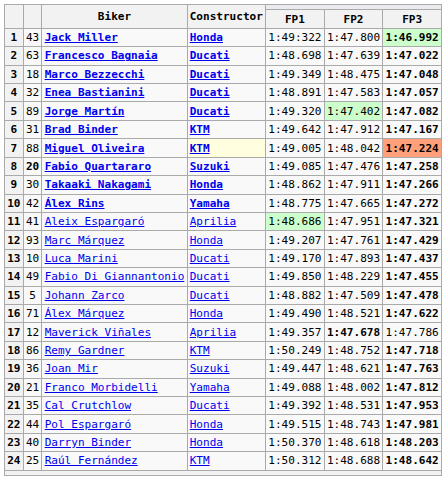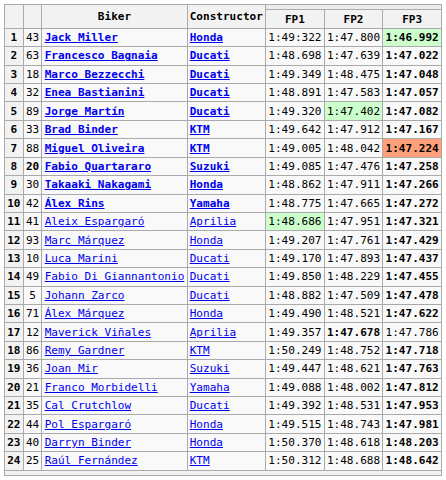 <table class="wikitable sortable" style="font-size: 85%;">
 <tr>
 <th rowspan="2"></th>
 <th rowspan="2"></th>
 <th rowspan="2">Biker</th>
 <th rowspan="2">Constructor</th>
 <th colspan="3" style="background:#eaecf0; text-align:center;"></th>
 </tr>
 <tr>
 <th scope="col">FP1</th>
 <th scope="col">FP2</th>
 <th scope="col">FP3</th>
 </tr>
 <tr>
 <th scope="row">1</th>
 <td align="center">43</td>
 <td><strong> <a href='#'>Jack Miller</a></strong></td>
 <td><strong><a href='#'>Honda</a></strong></td>
 <td>1:49:322</td>
 <td>1:47.800</td>
 <td style="background:#ccffcc;"><strong>1:46.992</strong></td>
 </tr>
 <tr>
 <th scope="row">2</th>
 <td align="center">63</td>
 <td><strong> <a href='#'>Francesco Bagnaia</a></strong></td>
 <td><strong><a href='#'>Ducati</a></strong></td>
 <td>1:48.698</td>
 <td>1:47.639</td>
 <td><strong>1:47.022</strong></td>
 </tr>
 <tr>
 <th scope="row">3</th>
 <td align="center">18</td>
 <td><strong> <a href='#'>Marco Bezzecchi</a></strong></td>
 <td><strong><a href='#'>Ducati</a></strong></td>
 <td>1:49.349</td>
 <td>1:48.475</td>
 <td><strong>1:47.048</strong></td>
 </tr>
 <tr>
 <th scope="row">4</th>
 <td align="center">32</td>
 <td><strong> <a href='#'>Enea Bastianini</a></strong></td>
 <td><strong><a href='#'>Ducati</a></strong></td>
 <td>1:48.891</td>
 <td>1:47.583</td>
 <td><strong>1:47.057</strong></td>
 </tr>
 <tr>
 <th scope="row">5</th>
 <td align="center">89</td>
 <td><strong> <a href='#'>Jorge Martín</a></strong></td>
 <td><strong><a href='#'>Ducati</a></strong></td>
 <td>1:49.320</td>
 <td style="background:#ccffcc;">1:47.402</td>
 <td><strong>1:47.082</strong></td>
 </tr>
 <tr>
 <th scope="row">6</th>
-<td align="center">31</td>
+<td align="center">33</td>
 <td><strong> <a href='#'>Brad Binder</a></strong></td>
 <td><strong><a href='#'>KTM</a></strong></td>
 <td>1:49.642</td>
 <td>1:47.912</td>
 <td><strong>1:47.167</strong></td>
 </tr>
 <tr>
 <th scope="row">7</th>
 <td align="center">88</td>
 <td><strong> <a href='#'>Miguel Oliveira</a></strong></td>
-<td style="background: lightyellow;"><strong><a href='#'>KTM</a></strong></td>
+<td><strong><a href='#'>KTM</a></strong></td>
 <td>1:49.005</td>
 <td>1:48.042</td>
 <td style="background: lightsalmon;"><strong>1:47.224</strong></td>
 </tr>
 <tr>
 <th scope="row">8</th>
 <td align="center"><strong>20</strong></td>
 <td><strong> <a href='#'>Fabio Quartararo</a></strong></td>
 <td><strong><a href='#'>Suzuki</a></strong></td>
 <td>1:49.085</td>
 <td>1:47.476</td>
 <td><strong>1:47.258</strong></td>
 </tr>
 <tr>
 <th scope="row">9</th>
 <td align="center">30</td>
 <td><strong> <a href='#'>Takaaki Nakagami</a></strong></td>
 <td><strong><a href='#'>Honda</a></strong></td>
 <td>1:48.862</td>
 <td>1:47.911</td>
 <td><strong>1:47.266</strong></td>
 </tr>
 <tr>
 <th scope="row">10</th>
 <td align="center">42</td>
 <td><strong> <a href='#'>Álex Rins</a></strong></td>
 <td><strong><a href='#'>Yamaha</a></strong></td>
 <td>1:48.775</td>
 <td>1:47.665</td>
 <td><strong>1:47.272</strong></td>
 </tr>
 <tr>
 <th scope="row">11</th>
 <td align="center">41</td>
 <td> <a href='#'>Aleix Espargaró</a></td>
 <td><a href='#'>Aprilia</a></td>
 <td style="background:#ccffcc;">1:48.686</td>
 <td>1:47.951</td>
 <td><strong>1:47.321</strong></td>
 </tr>
 <tr>
 <th scope="row">12</th>
 <td align="center">93</td>
 <td> <a href='#'>Marc Márquez</a></td>
 <td><a href='#'>Honda</a></td>
 <td>1:49.207</td>
 <td>1:47.761</td>
 <td><strong>1:47.429</strong></td>
 </tr>
 <tr>
 <th scope="row">13</th>
 <td align="center">10</td>
 <td> <a href='#'>Luca Marini</a></td>
 <td><a href='#'>Ducati</a></td>
 <td>1:49.170</td>
 <td>1:47.893</td>
 <td><strong>1:47.437</strong></td>
 </tr>
 <tr>
 <th scope="row">14</th>
 <td align="center">49</td>
 <td> <a href='#'>Fabio Di Giannantonio</a></td>
 <td><a href='#'>Ducati</a></td>
 <td>1:49.850</td>
 <td>1:48.229</td>
 <td><strong>1:47.455</strong></td>
 </tr>
 <tr>
 <th scope="row">15</th>
 <td align="center">5</td>
 <td> <a href='#'>Johann Zarco</a></td>
 <td><a href='#'>Ducati</a></td>
 <td>1:48.882</td>
 <td>1:47.509</td>
 <td><strong>1:47.478</strong></td>
 </tr>
 <tr>
 <th scope="row">16</th>
 <td align="center">71</td>
 <td> <a href='#'>Álex Márquez</a></td>
 <td><a href='#'>Honda</a></td>
 <td>1:49.490</td>
 <td>1:48.521</td>
 <td><strong>1:47.622</strong></td>
 </tr>
 <tr>
 <th scope="row">17</th>
 <td align="center">12</td>
 <td> <a href='#'>Maverick Viñales</a></td>
 <td><a href='#'>Aprilia</a></td>
 <td>1:49.357</td>
 <td><strong>1:47.678</strong></td>
 <td>1:47.786</td>
 </tr>
 <tr>
 <th scope="row">18</th>
 <td align="center">86</td>
 <td> <a href='#'>Remy Gardner</a></td>
 <td><a href='#'>KTM</a></td>
 <td>1:50.249</td>
 <td>1:48.752</td>
 <td><strong>1:47.718</strong></td>
 </tr>
 <tr>
 <th scope="row">19</th>
 <td align="center">36</td>
 <td> <a href='#'>Joan Mir</a></td>
 <td><a href='#'>Suzuki</a></td>
 <td>1:49.447</td>
 <td>1:48.621</td>
 <td><strong>1:47.763</strong></td>
 </tr>
 <tr>
 <th scope="row">20</th>
 <td align="center">21</td>
 <td> <a href='#'>Franco Morbidelli</a></td>
 <td><a href='#'>Yamaha</a></td>
 <td>1:49.088</td>
 <td>1:48.002</td>
 <td><strong>1:47.812</strong></td>
 </tr>
 <tr>
 <th scope="row">21</th>
 <td align="center">35</td>
 <td> <a href='#'>Cal Crutchlow</a></td>
 <td><a href='#'>Ducati</a></td>
 <td>1:49.392</td>
 <td>1:48.531</td>
 <td><strong>1:47.953</strong></td>
 </tr>
 <tr>
 <th scope="row">22</th>
 <td align="center">44</td>
 <td> <a href='#'>Pol Espargaró</a></td>
 <td><a href='#'>Honda</a></td>
 <td>1:49.515</td>
 <td>1:48.743</td>
 <td><strong>1:47.981</strong></td>
 </tr>
 <tr>
 <th scope="row">23</th>
 <td align="center">40</td>
 <td> <a href='#'>Darryn Binder</a></td>
 <td><a href='#'>Honda</a></td>
 <td>1:50.370</td>
 <td>1:48.618</td>
 <td><strong>1:48.203</strong></td>
 </tr>
 <tr>
 <th scope="row">24</th>
 <td align="center">25</td>
 <td> <a href='#'>Raúl Fernández</a></td>
 <td><a href='#'>KTM</a></td>
 <td>1:50.312</td>
 <td>1:48.688</td>
 <td><strong>1:48.642</strong></td>
 </tr>
 <tr>
 <th colspan="7"></th>
 </tr>
 </table>
